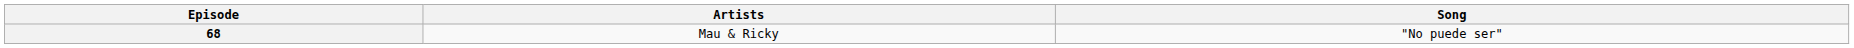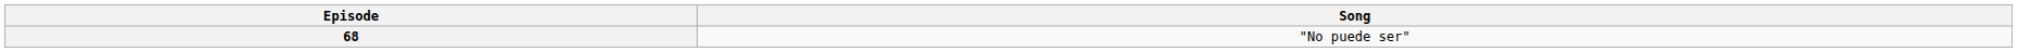 <table class="wikitable sortable" style="text-align:center; width:100%">
 <tr>
 <th>Episode</th>
-<th>Artists</th>
 <th>Song</th>
 </tr>
 <tr>
 <th>68</th>
-<td>Mau & Ricky</td>
 <td>"No puede ser"</td>
 </tr>
 </table>
